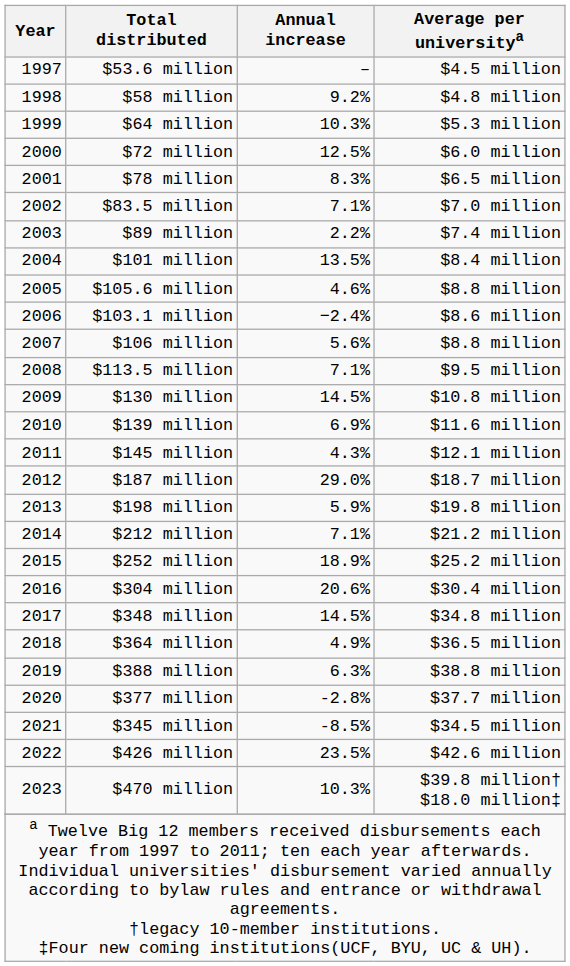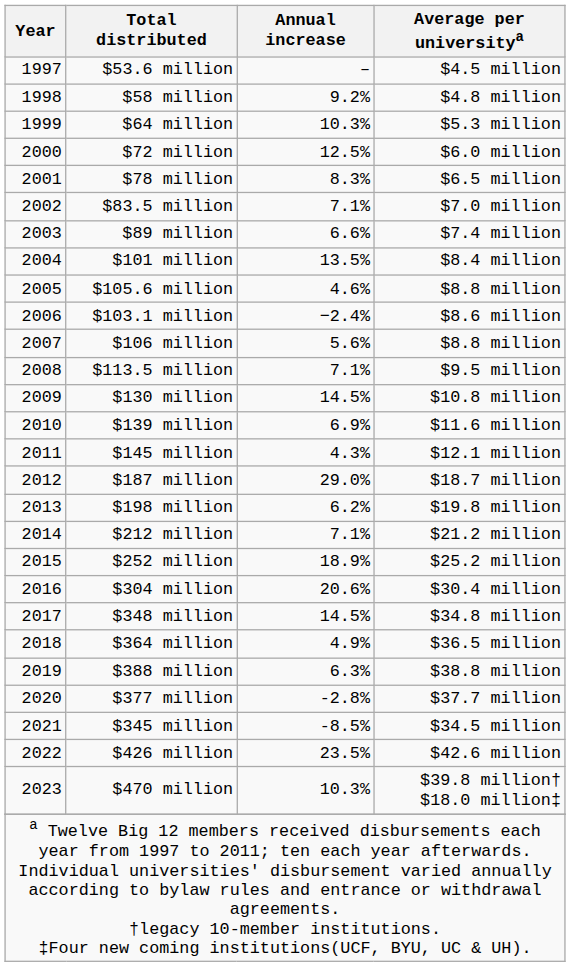 <table class="wikitable" style="width:435px; text-align:right; float:right">
 <tr>
 <th>Year</th>
 <th>Total distributed</th>
 <th>Annual increase</th>
 <th>Average per university<sup>a</sup></th>
 </tr>
 <tr>
 <td>1997</td>
 <td>$53.6 million</td>
 <td>–</td>
 <td>$4.5 million</td>
 </tr>
 <tr>
 <td>1998</td>
 <td>$58 million</td>
 <td>9.2%</td>
 <td>$4.8 million</td>
 </tr>
 <tr>
 <td>1999</td>
 <td>$64 million</td>
 <td>10.3%</td>
 <td>$5.3 million</td>
 </tr>
 <tr>
 <td>2000</td>
 <td>$72 million</td>
 <td>12.5%</td>
 <td>$6.0 million</td>
 </tr>
 <tr>
 <td>2001</td>
 <td>$78 million</td>
 <td>8.3%</td>
 <td>$6.5 million</td>
 </tr>
 <tr>
 <td>2002</td>
 <td>$83.5 million</td>
 <td>7.1%</td>
 <td>$7.0 million</td>
 </tr>
 <tr>
 <td>2003</td>
 <td>$89 million</td>
-<td>2.2%</td>
+<td>6.6%</td>
 <td>$7.4 million</td>
 </tr>
 <tr>
 <td>2004</td>
 <td>$101 million</td>
 <td>13.5%</td>
 <td>$8.4 million</td>
 </tr>
 <tr>
 <td>2005</td>
 <td>$105.6 million</td>
 <td>4.6%</td>
 <td>$8.8 million</td>
 </tr>
 <tr>
 <td>2006</td>
 <td>$103.1 million</td>
 <td>−2.4%</td>
 <td>$8.6 million</td>
 </tr>
 <tr>
 <td>2007</td>
 <td>$106 million</td>
 <td>5.6%</td>
 <td>$8.8 million</td>
 </tr>
 <tr>
 <td>2008</td>
 <td>$113.5 million</td>
 <td>7.1%</td>
 <td>$9.5 million</td>
 </tr>
 <tr>
 <td>2009</td>
 <td>$130 million</td>
 <td>14.5%</td>
 <td>$10.8 million</td>
 </tr>
 <tr>
 <td>2010</td>
 <td>$139 million</td>
 <td>6.9%</td>
 <td>$11.6 million</td>
 </tr>
 <tr>
 <td>2011</td>
 <td>$145 million</td>
 <td>4.3%</td>
 <td>$12.1 million</td>
 </tr>
 <tr>
 <td>2012</td>
 <td>$187 million</td>
 <td>29.0%</td>
 <td>$18.7 million</td>
 </tr>
 <tr>
 <td>2013</td>
 <td>$198 million</td>
-<td>5.9%</td>
+<td>6.2%</td>
 <td>$19.8 million</td>
 </tr>
 <tr>
 <td>2014</td>
 <td>$212 million</td>
 <td>7.1%</td>
 <td>$21.2 million</td>
 </tr>
 <tr>
 <td>2015</td>
 <td>$252 million</td>
 <td>18.9%</td>
 <td>$25.2 million</td>
 </tr>
 <tr>
 <td>2016</td>
 <td>$304 million</td>
 <td>20.6%</td>
 <td>$30.4 million</td>
 </tr>
 <tr>
 <td>2017</td>
 <td>$348 million</td>
 <td>14.5%</td>
 <td>$34.8 million</td>
 </tr>
 <tr>
 <td>2018</td>
 <td>$364 million</td>
 <td>4.9%</td>
 <td>$36.5 million</td>
 </tr>
 <tr>
 <td>2019</td>
 <td>$388 million</td>
 <td>6.3%</td>
 <td>$38.8 million</td>
 </tr>
 <tr>
 <td>2020</td>
 <td>$377 million</td>
 <td>-2.8%</td>
 <td>$37.7 million</td>
 </tr>
 <tr>
 <td>2021</td>
 <td>$345 million</td>
 <td>-8.5%</td>
 <td>$34.5 million</td>
 </tr>
 <tr>
 <td>2022</td>
 <td>$426 million</td>
 <td>23.5%</td>
 <td>$42.6 million</td>
 </tr>
 <tr>
 <td>2023</td>
 <td>$470 million</td>
 <td>10.3%</td>
 <td>$39.8 million†<br>$18.0 million‡</td>
 </tr>
 <tr>
 </tr>
 <tr style="text-align:center">
 <td colspan=4><sup>a</sup> Twelve Big 12 members received disbursements each year from 1997 to 2011; ten each year afterwards. Individual universities' disbursement varied annually according to bylaw rules and entrance or withdrawal agreements.<br>†legacy 10-member institutions.<br> ‡Four new coming institutions(UCF, BYU, UC & UH).</td>
 </tr>
 </table>
